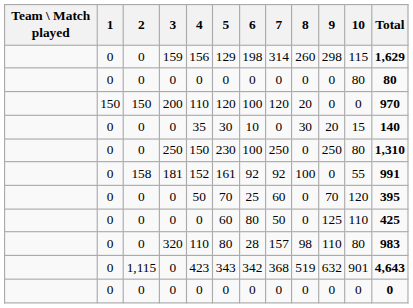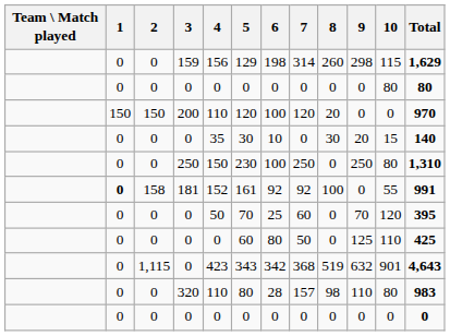 <table class="wikitable sortable" style="font-size: 74%; text-align:center;">
 <tr>
 <th style="width:76px;">Team \ Match played</th>
 <th align=center>1</th>
 <th align=center>2</th>
 <th align=center>3</th>
 <th align=center>4</th>
 <th align=center>5</th>
 <th align=center>6</th>
 <th align=center>7</th>
 <th align=center>8</th>
 <th align=center>9</th>
 <th align=center>10</th>
 <th align=center>Total</th>
 </tr>
 <tr align=center>
 <td align=left></td>
 <td>0</td>
 <td>0</td>
 <td>159</td>
 <td>156</td>
 <td>129</td>
 <td>198</td>
 <td>314</td>
 <td>260</td>
 <td>298</td>
 <td>115</td>
 <td><strong> 1,629 </strong></td>
 </tr>
 <tr align=center>
 <td align=left></td>
 <td>0</td>
 <td>0</td>
 <td>0</td>
 <td>0</td>
 <td>0</td>
 <td>0</td>
 <td>0</td>
 <td>0</td>
 <td>0</td>
 <td>80</td>
 <td><strong> 80 </strong></td>
 </tr>
 <tr align=center>
 <td align=left></td>
 <td>150</td>
 <td>150</td>
 <td>200</td>
 <td>110</td>
 <td>120</td>
 <td>100</td>
 <td>120</td>
 <td>20</td>
 <td>0</td>
 <td>0</td>
 <td><strong> 970 </strong></td>
 </tr>
 <tr align=center>
 <td align=left></td>
 <td>0</td>
 <td>0</td>
 <td>0</td>
 <td>35</td>
 <td>30</td>
 <td>10</td>
 <td>0</td>
 <td>30</td>
 <td>20</td>
 <td>15</td>
 <td><strong> 140 </strong></td>
 </tr>
 <tr align=center>
 <td align=left></td>
 <td>0</td>
 <td>0</td>
 <td>250</td>
 <td>150</td>
 <td>230</td>
 <td>100</td>
 <td>250</td>
 <td>0</td>
 <td>250</td>
 <td>80</td>
 <td><strong> 1,310 </strong></td>
 </tr>
 <tr align=center>
 <td align=left></td>
-<td>0</td>
+<td><strong>0</strong></td>
 <td>158</td>
 <td>181</td>
 <td>152</td>
 <td>161</td>
 <td>92</td>
 <td>92</td>
 <td>100</td>
 <td>0</td>
 <td>55</td>
 <td><strong> 991 </strong></td>
 </tr>
 <tr align=center>
 <td align=left></td>
 <td>0</td>
 <td>0</td>
 <td>0</td>
 <td>50</td>
 <td>70</td>
 <td>25</td>
 <td>60</td>
 <td>0</td>
 <td>70</td>
 <td>120</td>
 <td><strong> 395 </strong></td>
 </tr>
 <tr align=center>
 <td align=left></td>
 <td>0</td>
 <td>0</td>
 <td>0</td>
 <td>0</td>
 <td>60</td>
 <td>80</td>
 <td>50</td>
 <td>0</td>
 <td>125</td>
 <td>110</td>
 <td><strong> 425 </strong></td>
 </tr>
 <tr align=center>
 <td align=left></td>
 <td>0</td>
+<td>1,115</td>
+<td>0</td>
+<td>423</td>
+<td>343</td>
+<td>342</td>
+<td>368</td>
+<td>519</td>
+<td>632</td>
+<td>901</td>
+<td><strong> 4,643 </strong></td>
+</tr>
+<tr align=center>
+<td align=left></td>
+<td>0</td>
 <td>0</td>
 <td>320</td>
 <td>110</td>
 <td>80</td>
 <td>28</td>
 <td>157</td>
 <td>98</td>
 <td>110</td>
 <td>80</td>
 <td><strong> 983 </strong></td>
-</tr>
-<tr align=center>
-<td align=left></td>
-<td>0</td>
-<td>1,115</td>
-<td>0</td>
-<td>423</td>
-<td>343</td>
-<td>342</td>
-<td>368</td>
-<td>519</td>
-<td>632</td>
-<td>901</td>
-<td><strong> 4,643 </strong></td>
 </tr>
 <tr align=center>
 <td align=left></td>
 <td>0</td>
 <td>0</td>
 <td>0</td>
 <td>0</td>
 <td>0</td>
 <td>0</td>
 <td>0</td>
 <td>0</td>
 <td>0</td>
 <td>0</td>
 <td><strong> 0 </strong></td>
 </tr>
 </table>
